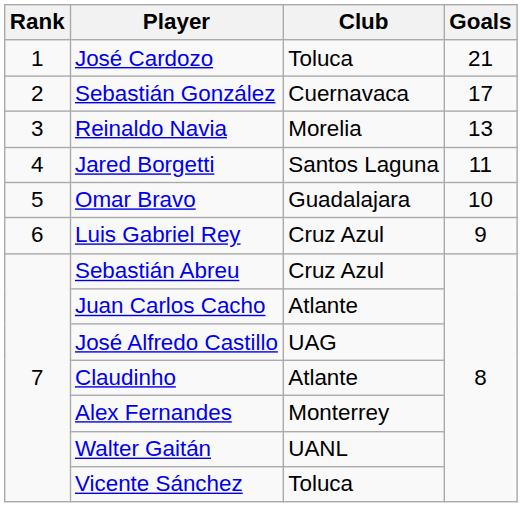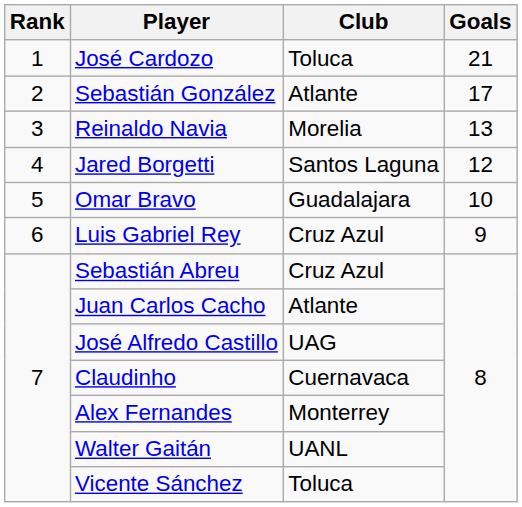 <table class="wikitable">
 <tr>
 <th>Rank</th>
 <th>Player</th>
 <th>Club</th>
 <th>Goals</th>
 </tr>
 <tr>
 <td align=center rowspan=1>1</td>
 <td> <a href='#'>José Cardozo</a></td>
 <td>Toluca</td>
 <td align=center rowspan=1>21</td>
 </tr>
 <tr>
 <td align=center rowspan=1>2</td>
 <td> <a href='#'>Sebastián González</a></td>
-<td>Cuernavaca</td>
+<td>Atlante</td>
 <td align=center rowspan=1>17</td>
 </tr>
 <tr>
 <td align=center rowspan=1>3</td>
 <td> <a href='#'>Reinaldo Navia</a></td>
 <td>Morelia</td>
 <td align=center rowspan=1>13</td>
 </tr>
 <tr>
 <td align=center rowspan=1>4</td>
 <td> <a href='#'>Jared Borgetti</a></td>
 <td>Santos Laguna</td>
-<td align=center rowspan=1>11</td>
+<td align=center rowspan=1>12</td>
 </tr>
 <tr>
 <td align=center rowspan=1>5</td>
 <td> <a href='#'>Omar Bravo</a></td>
 <td>Guadalajara</td>
 <td align=center rowspan=1>10</td>
 </tr>
 <tr>
 <td align=center rowspan=1>6</td>
 <td> <a href='#'>Luis Gabriel Rey</a></td>
 <td>Cruz Azul</td>
 <td align=center rowspan=1>9</td>
 </tr>
 <tr>
 <td align=center rowspan=7>7</td>
 <td> <a href='#'>Sebastián Abreu</a></td>
 <td>Cruz Azul</td>
 <td align=center rowspan=7>8</td>
 </tr>
 <tr>
 <td> <a href='#'>Juan Carlos Cacho</a></td>
 <td>Atlante</td>
 </tr>
 <tr>
 <td> <a href='#'>José Alfredo Castillo</a></td>
 <td>UAG</td>
 </tr>
 <tr>
 <td> <a href='#'>Claudinho</a></td>
-<td>Atlante</td>
+<td>Cuernavaca</td>
 </tr>
 <tr>
 <td> <a href='#'>Alex Fernandes</a></td>
 <td>Monterrey</td>
 </tr>
 <tr>
 <td> <a href='#'>Walter Gaitán</a></td>
 <td>UANL</td>
 </tr>
 <tr>
 <td> <a href='#'>Vicente Sánchez</a></td>
 <td>Toluca</td>
 </tr>
 </table>
